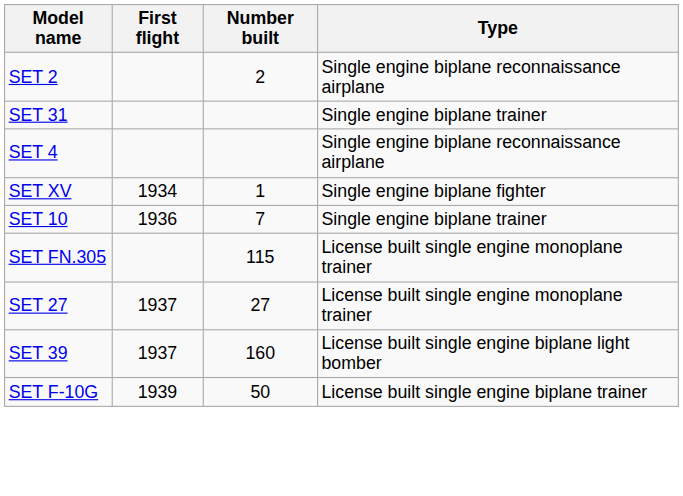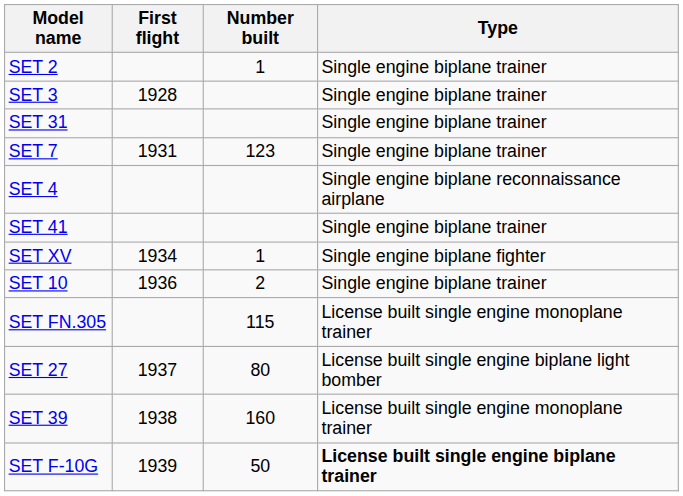 <table class="wikitable sortable">
 <tr>
 <th>Model name</th>
 <th>First flight</th>
 <th>Number built</th>
 <th>Type</th>
 </tr>
 <tr>
 <td align=left><a href='#'>SET 2</a></td>
 <td align=center></td>
-<td align=center>2</td>
-<td align=left>Single engine biplane reconnaissance airplane</td>
+<td align=center>1</td>
+<td align=left>Single engine biplane trainer</td>
+</tr>
+<tr>
+<td align=left><a href='#'>SET 3</a></td>
+<td align=center>1928</td>
+<td align=center></td>
+<td align=left>Single engine biplane trainer</td>
 </tr>
 <tr>
 <td align=left><a href='#'>SET 31</a></td>
 <td align=center></td>
 <td align=center></td>
 <td align=left>Single engine biplane trainer</td>
 </tr>
 <tr>
+<td align=left><a href='#'>SET 7</a></td>
+<td align=center>1931</td>
+<td align=center>123</td>
+<td align=left>Single engine biplane trainer</td>
+</tr>
+<tr>
 <td align=left><a href='#'>SET 4</a></td>
 <td align=center></td>
 <td align=center></td>
 <td align=left>Single engine biplane reconnaissance airplane</td>
+</tr>
+<tr>
+<td align=left><a href='#'>SET 41</a></td>
+<td align=center></td>
+<td align=center></td>
+<td align=left>Single engine biplane trainer</td>
 </tr>
 <tr>
 <td align=left><a href='#'>SET XV</a></td>
 <td align=center>1934</td>
 <td align=center>1</td>
 <td align=left>Single engine biplane fighter</td>
 </tr>
 <tr>
 <td align=left><a href='#'>SET 10</a></td>
 <td align=center>1936</td>
-<td align=center>7</td>
+<td align=center>2</td>
 <td align=left>Single engine biplane trainer</td>
 </tr>
 <tr>
 <td align=left><a href='#'>SET FN.305</a></td>
 <td align=center></td>
 <td align=center>115</td>
 <td align=left>License built single engine monoplane trainer</td>
 </tr>
 <tr>
 <td align=left><a href='#'>SET 27</a></td>
 <td align=center>1937</td>
-<td align=center>27</td>
-<td align=left>License built single engine monoplane trainer</td>
+<td align=center>80</td>
+<td align=left>License built single engine biplane light bomber</td>
 </tr>
 <tr>
 <td align=left><a href='#'>SET 39</a></td>
-<td align=center>1937</td>
+<td align=center>1938</td>
 <td align=center>160</td>
-<td align=left>License built single engine biplane light bomber</td>
+<td align=left>License built single engine monoplane trainer</td>
 </tr>
 <tr>
 <td align=left><a href='#'>SET F-10G</a></td>
 <td align=center>1939</td>
 <td align=center>50</td>
-<td align=left>License built single engine biplane trainer</td>
+<td align=left><strong>License built single engine biplane trainer</strong></td>
 </tr>
 </table>
